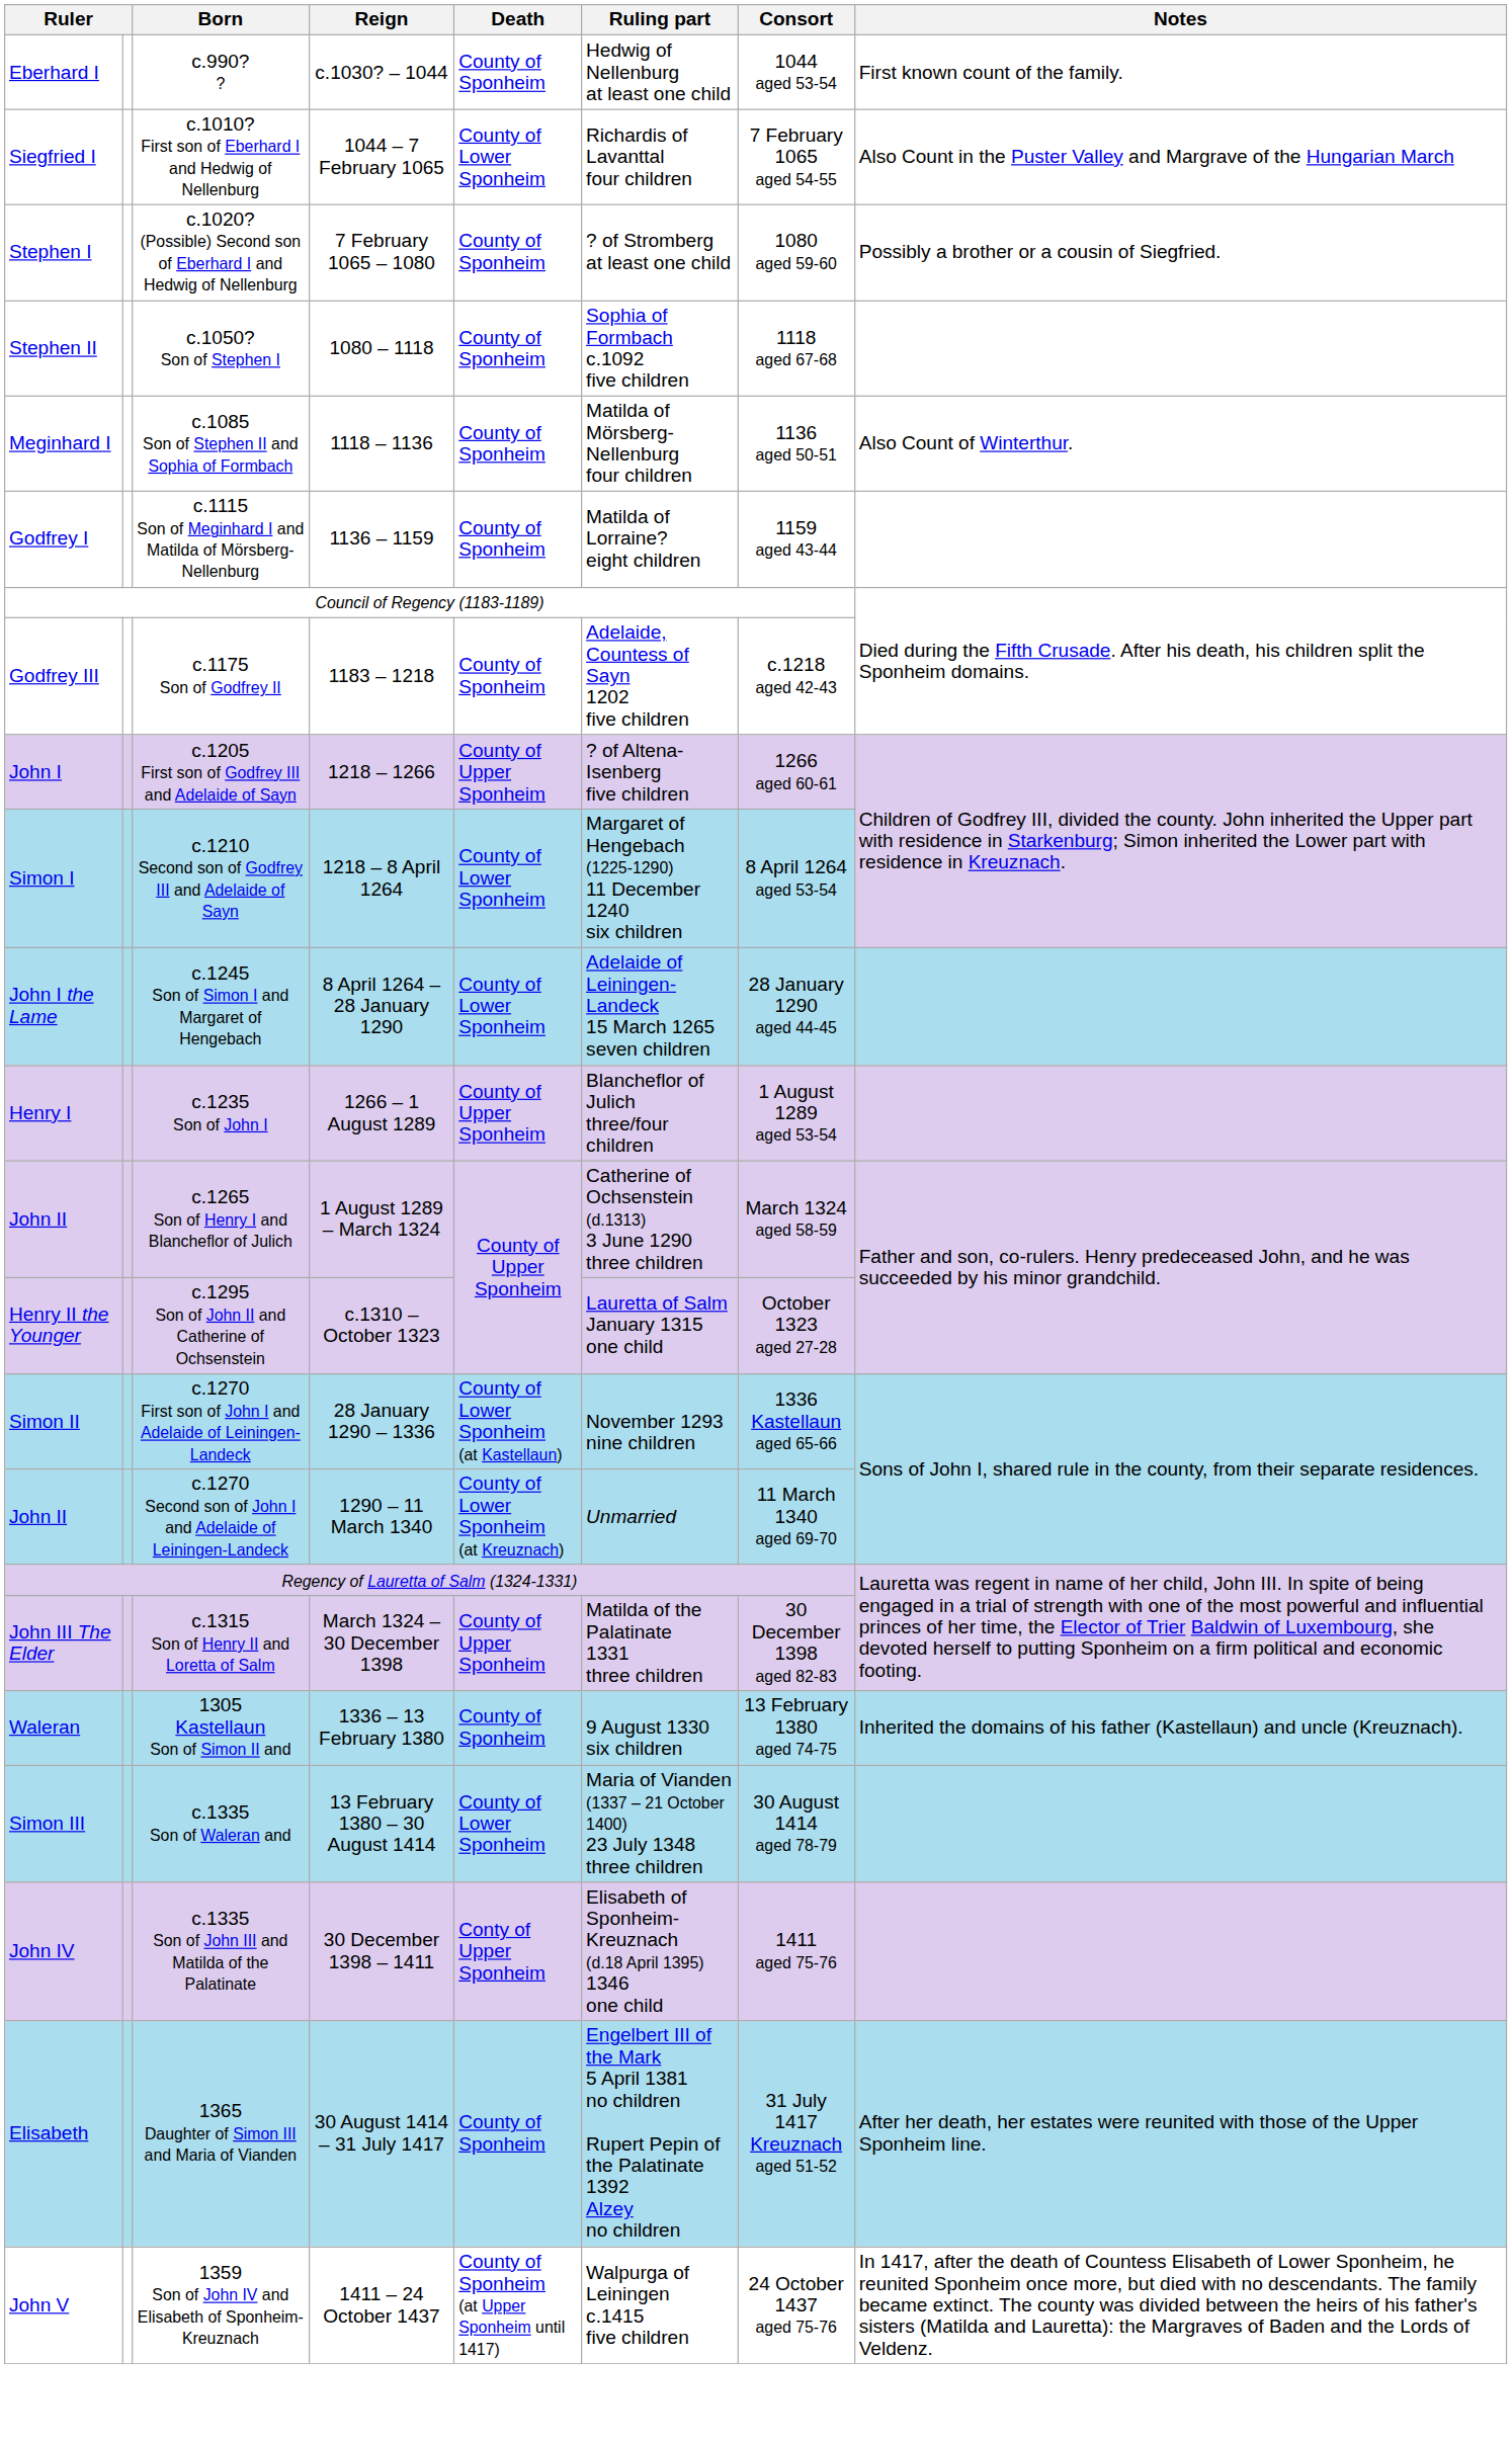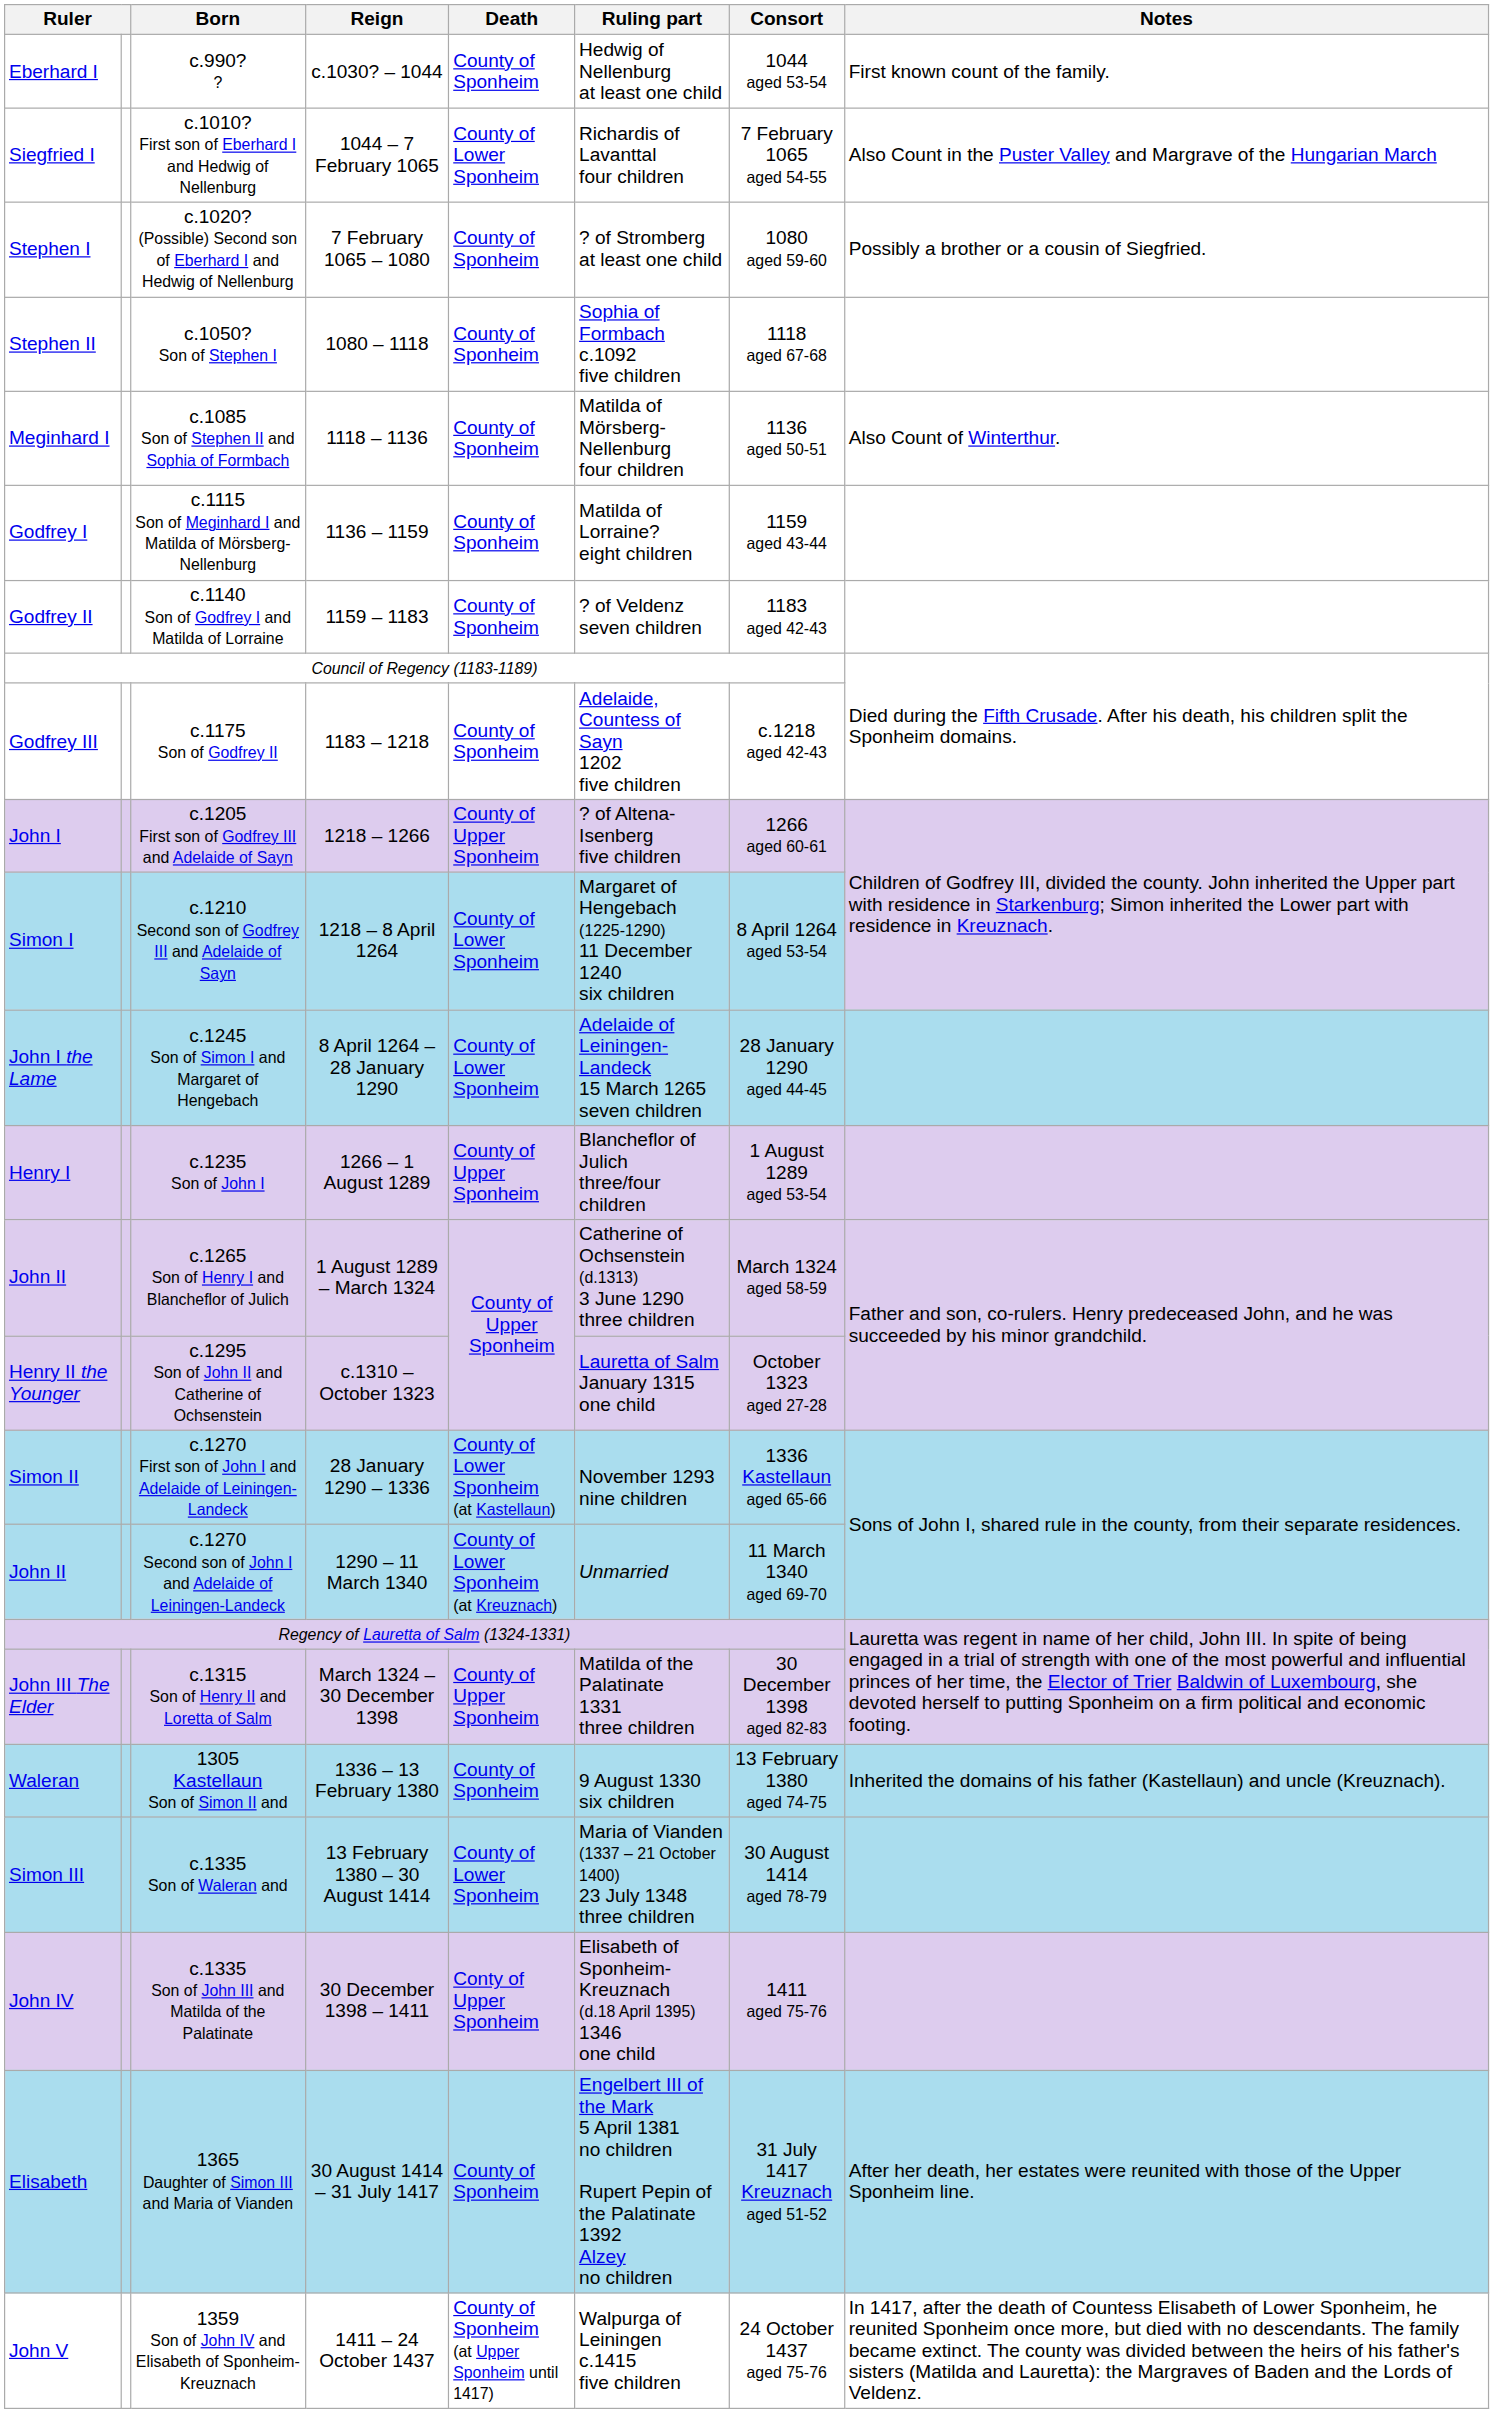 <table class="wikitable">
 <tr>
 <th colspan=2>Ruler</th>
 <th>Born</th>
 <th>Reign</th>
 <th>Death</th>
 <th>Ruling part</th>
 <th>Consort</th>
 <th>Notes</th>
 </tr>
 <tr style="background:#fff;">
 <td><a href='#'>Eberhard I</a></td>
 <td></td>
 <td align=center>c.990?<br><small>?</small></td>
 <td align=center>c.1030? – 1044</td>
 <td><a href='#'>County of Sponheim</a></td>
 <td>Hedwig of Nellenburg<br>at least one child</td>
 <td align=center>1044<br><small>aged 53-54</small></td>
 <td>First known count of the family.</td>
 </tr>
 <tr style="background:#fff;">
 <td><a href='#'>Siegfried I</a></td>
 <td></td>
 <td align=center>c.1010?<br><small>First son of <a href='#'>Eberhard I</a> and Hedwig of Nellenburg</small></td>
 <td align=center>1044 – 7 February 1065</td>
 <td><a href='#'>County of Lower Sponheim</a></td>
 <td>Richardis of Lavanttal<br>four children</td>
 <td align=center>7 February 1065<br><small>aged 54-55</small></td>
 <td>Also Count in the <a href='#'>Puster Valley</a> and Margrave of the <a href='#'>Hungarian March</a></td>
 </tr>
 <tr style="background:#fff;">
 <td><a href='#'>Stephen I</a></td>
 <td></td>
 <td align=center>c.1020?<br><small>(Possible) Second son of <a href='#'>Eberhard I</a> and Hedwig of Nellenburg</small></td>
 <td align=center>7 February 1065 – 1080</td>
 <td><a href='#'>County of Sponheim</a></td>
 <td>? of Stromberg<br>at least one child</td>
 <td align=center>1080<br><small>aged 59-60</small></td>
 <td>Possibly a brother or a cousin of Siegfried.</td>
 </tr>
 <tr style="background:#fff;">
 <td><a href='#'>Stephen II</a></td>
 <td></td>
 <td align=center>c.1050?<br><small>Son of <a href='#'>Stephen I</a></small></td>
 <td align=center>1080 – 1118</td>
 <td><a href='#'>County of Sponheim</a></td>
 <td><a href='#'>Sophia of Formbach</a><br>c.1092<br>five children</td>
 <td align=center>1118<br><small>aged 67-68</small></td>
 <td></td>
 </tr>
 <tr style="background:#fff;">
 <td><a href='#'>Meginhard I</a></td>
 <td></td>
 <td align=center>c.1085<br><small>Son of <a href='#'>Stephen II</a> and <a href='#'>Sophia of Formbach</a></small></td>
 <td align=center>1118 – 1136</td>
 <td><a href='#'>County of Sponheim</a></td>
 <td>Matilda of Mörsberg-Nellenburg<br>four children</td>
 <td align=center>1136<br><small>aged 50-51</small></td>
 <td>Also Count of <a href='#'>Winterthur</a>.</td>
 </tr>
 <tr style="background:#fff;">
 <td><a href='#'>Godfrey I</a></td>
 <td></td>
 <td align=center>c.1115<br><small>Son of <a href='#'>Meginhard I</a> and Matilda of Mörsberg-Nellenburg</small></td>
 <td align=center>1136 – 1159</td>
 <td><a href='#'>County of Sponheim</a></td>
 <td>Matilda of Lorraine?<br>eight children</td>
 <td align=center>1159<br><small>aged 43-44</small></td>
+<td></td>
+</tr>
+<tr style="background:#fff;">
+<td><a href='#'>Godfrey II</a></td>
+<td></td>
+<td align=center>c.1140<br><small>Son of <a href='#'>Godfrey I</a> and Matilda of Lorraine</small></td>
+<td align=center>1159 – 1183</td>
+<td><a href='#'>County of Sponheim</a></td>
+<td>? of Veldenz<br>seven children</td>
+<td align=center>1183<br><small>aged 42-43</small></td>
 <td></td>
 </tr>
 <tr style="background:#fff;">
 <td align=center colspan=7><small><em>Council of Regency (1183-1189)</em></small></td>
 <td rowspan=2>Died during the <a href='#'>Fifth Crusade</a>. After his death, his children split the Sponheim domains.</td>
 </tr>
 <tr style="background:#fff;">
 <td><a href='#'>Godfrey III</a></td>
 <td></td>
 <td align=center>c.1175<br><small>Son of <a href='#'>Godfrey II</a></small></td>
 <td align=center>1183 – 1218</td>
 <td><a href='#'>County of Sponheim</a></td>
 <td><a href='#'>Adelaide, Countess of Sayn</a><br>1202<br>five children</td>
 <td align=center>c.1218<br><small>aged 42-43</small></td>
 </tr>
 <tr style="background:#dce;">
 <td><a href='#'>John I</a></td>
 <td></td>
 <td align=center>c.1205<br><small>First son of <a href='#'>Godfrey III</a> and <a href='#'>Adelaide of Sayn</a></small></td>
 <td align=center>1218 – 1266</td>
 <td><a href='#'>County of Upper Sponheim</a></td>
 <td>? of Altena-Isenberg<br>five children</td>
 <td align=center>1266<br><small>aged 60-61</small></td>
 <td rowspan="2">Children of Godfrey III, divided the county. John inherited the Upper part with residence in <a href='#'>Starkenburg</a>; Simon inherited the Lower part with residence in <a href='#'>Kreuznach</a>.</td>
 </tr>
 <tr style="background:#ade;">
 <td><a href='#'>Simon I</a></td>
 <td></td>
 <td align=center>c.1210<br><small>Second son of <a href='#'>Godfrey III</a> and <a href='#'>Adelaide of Sayn</a></small></td>
 <td align=center>1218 – 8 April 1264</td>
 <td><a href='#'>County of Lower Sponheim</a></td>
 <td>Margaret of Hengebach<br><small>(1225-1290)</small><br>11 December 1240<br>six children</td>
 <td align=center>8 April 1264<br><small>aged 53-54</small></td>
 </tr>
 <tr style="background:#ade;">
 <td><a href='#'>John I <em>the Lame</em></a></td>
 <td></td>
 <td align=center>c.1245<br><small>Son of <a href='#'>Simon I</a> and Margaret of Hengebach</small></td>
 <td align=center>8 April 1264 – 28 January 1290</td>
 <td><a href='#'>County of Lower Sponheim</a></td>
 <td><a href='#'>Adelaide of Leiningen-Landeck</a><br>15 March 1265<br>seven children</td>
 <td align=center>28 January 1290<br><small>aged 44-45</small></td>
 <td></td>
 </tr>
 <tr style="background:#dce;">
 <td><a href='#'>Henry I</a></td>
 <td></td>
 <td align=center>c.1235<br><small>Son of <a href='#'>John I</a></small></td>
 <td align=center>1266 – 1 August 1289</td>
 <td><a href='#'>County of Upper Sponheim</a></td>
 <td>Blancheflor of Julich<br>three/four children</td>
 <td align=center>1 August 1289<br><small>aged 53-54</small></td>
 <td></td>
 </tr>
 <tr style="background:#dce;">
 <td><a href='#'>John II</a></td>
 <td></td>
 <td align=center>c.1265<br><small>Son of <a href='#'>Henry I</a> and Blancheflor of Julich</small></td>
 <td align=center>1 August 1289 – March 1324</td>
 <td align=center rowspan="2"><a href='#'>County of Upper Sponheim</a></td>
 <td>Catherine of Ochsenstein<br><small>(d.1313)</small><br>3 June 1290<br>three children</td>
 <td align=center>March 1324<br><small>aged 58-59</small></td>
 <td rowspan="2">Father and son, co-rulers. Henry predeceased John, and he was succeeded by his minor grandchild.</td>
 </tr>
 <tr style="background:#dce;">
 <td><a href='#'>Henry II <em>the Younger</em></a></td>
 <td></td>
 <td align=center>c.1295<br><small>Son of <a href='#'>John II</a> and Catherine of Ochsenstein</small></td>
 <td align=center>c.1310 – October 1323</td>
 <td><a href='#'>Lauretta of Salm</a><br>January 1315<br>one child</td>
 <td align=center>October 1323<br><small>aged 27-28</small></td>
 </tr>
 <tr style="background:#ade;">
 <td><a href='#'>Simon II</a></td>
 <td></td>
 <td align=center>c.1270<br><small>First son of <a href='#'>John I</a> and <a href='#'>Adelaide of Leiningen-Landeck</a></small></td>
 <td align=center>28 January 1290 – 1336</td>
 <td><a href='#'>County of Lower Sponheim</a><br><small>(at <a href='#'>Kastellaun</a>)</small></td>
 <td><br>November 1293<br>nine children</td>
 <td align=center>1336<br><a href='#'>Kastellaun</a><br><small>aged 65-66</small></td>
 <td rowspan="2">Sons of John I, shared rule in the county, from their separate residences.</td>
 </tr>
 <tr style="background:#ade;">
 <td><a href='#'>John II</a></td>
 <td></td>
 <td align=center>c.1270<br><small>Second son of <a href='#'>John I</a> and <a href='#'>Adelaide of Leiningen-Landeck</a></small></td>
 <td align=center>1290 – 11 March 1340</td>
 <td><a href='#'>County of Lower Sponheim</a><br><small>(at <a href='#'>Kreuznach</a>)</small></td>
 <td><em>Unmarried</em></td>
 <td align=center>11 March 1340<br><small>aged 69-70</small></td>
 </tr>
 <tr bgcolor=#dce>
 <td colspan="7" align=center><small><em>Regency of <a href='#'>Lauretta of Salm</a> (1324-1331)</em></small></td>
 <td rowspan="2">Lauretta was regent in name of her child, John III. In spite of being engaged in a trial of strength with one of the most powerful and influential princes of her time, the <a href='#'>Elector of Trier</a> <a href='#'>Baldwin of Luxembourg</a>, she devoted herself to putting Sponheim on a firm political and economic footing.</td>
 </tr>
 <tr style="background:#dce;">
 <td><a href='#'>John III <em>The Elder</em></a></td>
 <td></td>
 <td align=center>c.1315<br><small>Son of <a href='#'>Henry II</a> and <a href='#'>Loretta of Salm</a></small></td>
 <td align=center>March 1324 – 30 December 1398</td>
 <td><a href='#'>County of Upper Sponheim</a></td>
 <td>Matilda of the Palatinate<br>1331<br>three children</td>
 <td align=center>30 December 1398<br><small>aged 82-83</small></td>
 </tr>
 <tr style="background:#ade;">
 <td><a href='#'>Waleran</a></td>
 <td></td>
 <td align=center>1305<br><a href='#'>Kastellaun</a><br><small>Son of <a href='#'>Simon II</a> and </small></td>
 <td align=center>1336 – 13 February 1380</td>
 <td><a href='#'>County of Sponheim</a></td>
 <td><br>9 August 1330<br>six children</td>
 <td align=center>13 February 1380<br><small>aged 74-75</small></td>
 <td>Inherited the domains of his father (Kastellaun) and uncle (Kreuznach).</td>
 </tr>
 <tr style="background:#ade;">
 <td><a href='#'>Simon III</a></td>
 <td></td>
 <td align=center>c.1335<br><small>Son of <a href='#'>Waleran</a> and </small></td>
 <td align=center>13 February 1380 – 30 August 1414</td>
 <td><a href='#'>County of Lower Sponheim</a></td>
 <td>Maria of Vianden<br><small>(1337 – 21 October 1400)</small><br>23 July 1348<br>three children</td>
 <td align=center>30 August 1414<br><small>aged 78-79</small></td>
 <td></td>
 </tr>
 <tr style="background:#dce;">
 <td><a href='#'>John IV</a></td>
 <td></td>
 <td align=center>c.1335<br><small>Son of <a href='#'>John III</a> and Matilda of the Palatinate</small></td>
 <td align=center>30 December 1398 – 1411</td>
 <td><a href='#'>Conty of Upper Sponheim</a></td>
 <td>Elisabeth of Sponheim-Kreuznach<br><small>(d.18 April 1395)</small><br>1346<br>one child</td>
 <td align=center>1411<br><small>aged 75-76</small></td>
 <td></td>
 </tr>
 <tr style="background:#ade;">
 <td><a href='#'>Elisabeth</a></td>
 <td></td>
 <td align=center>1365<br><small>Daughter of <a href='#'>Simon III</a> and Maria of Vianden</small></td>
 <td align=center>30 August 1414 – 31 July 1417</td>
 <td><a href='#'>County of Sponheim</a></td>
 <td><a href='#'>Engelbert III of the Mark</a><br>5 April 1381<br>no children<br><br>Rupert Pepin of the Palatinate<br>1392<br><a href='#'>Alzey</a><br>no children</td>
 <td align=center>31 July 1417<br><a href='#'>Kreuznach</a><br><small>aged 51-52</small></td>
 <td>After her death, her estates were reunited with those of the Upper Sponheim line.</td>
 </tr>
 <tr style="background:#fff;">
 <td><a href='#'>John V</a></td>
 <td></td>
 <td align=center>1359<br><small>Son of <a href='#'>John IV</a> and Elisabeth of Sponheim-Kreuznach</small></td>
 <td align=center>1411 – 24 October 1437</td>
 <td><a href='#'>County of Sponheim</a><br><small>(at <span><a href='#'>Upper Sponheim</a></span> until 1417)</small></td>
 <td>Walpurga of Leiningen<br>c.1415<br>five children</td>
 <td align=center>24 October 1437<br><small>aged 75-76</small></td>
 <td>In 1417, after the death of Countess Elisabeth of Lower Sponheim, he reunited Sponheim once more, but died with no descendants. The family became extinct. The county was divided between the heirs of his father's sisters (Matilda and Lauretta): the Margraves of Baden and the Lords of Veldenz.</td>
 </tr>
 </table>
